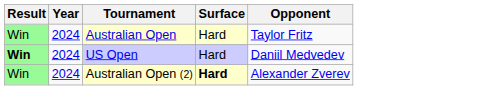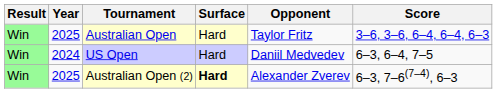 <table class="sortable wikitable">
 <tr>
 <th>Result</th>
 <th>Year</th>
 <th>Tournament</th>
 <th>Surface</th>
 <th>Opponent</th>
+<th class="unsortable">Score</th>
+</tr>
+<tr>
+<td bgcolor=98fb98>Win</td>
+<td><a href='#'>2025</a></td>
+<td bgcolor=ffffcc><a href='#'>Australian Open</a></td>
+<td bgcolor=ffffcc>Hard</td>
+<td> <a href='#'>Taylor Fritz</a></td>
+<td><a href='#'>3–6, 3–6, 6–4, 6–4, 6–3</a></td>
 </tr>
 <tr>
 <td bgcolor=98fb98>Win</td>
 <td><a href='#'>2024</a></td>
-<td bgcolor=ffffcc><a href='#'>Australian Open</a></td>
-<td bgcolor=ffffcc>Hard</td>
-<td> <a href='#'>Taylor Fritz</a></td>
-</tr>
-<tr>
-<td bgcolor=98fb98><strong>Win</strong></td>
-<td><a href='#'>2024</a></td>
 <td style=background:#ccf><a href='#'>US Open</a></td>
 <td style=background:#ccf>Hard</td>
 <td> <a href='#'>Daniil Medvedev</a></td>
+<td>6–3, 6–4, 7–5</td>
 </tr>
 <tr>
 <td bgcolor=98fb98>Win</td>
-<td><a href='#'>2024</a></td>
+<td><a href='#'>2025</a></td>
 <td bgcolor=ffffcc>Australian Open <small>(2)</small></td>
 <td bgcolor=ffffcc><strong>Hard</strong></td>
 <td> <a href='#'>Alexander Zverev</a></td>
+<td>6–3, 7–6<sup>(7–4)</sup>, 6–3</td>
 </tr>
 </table>
